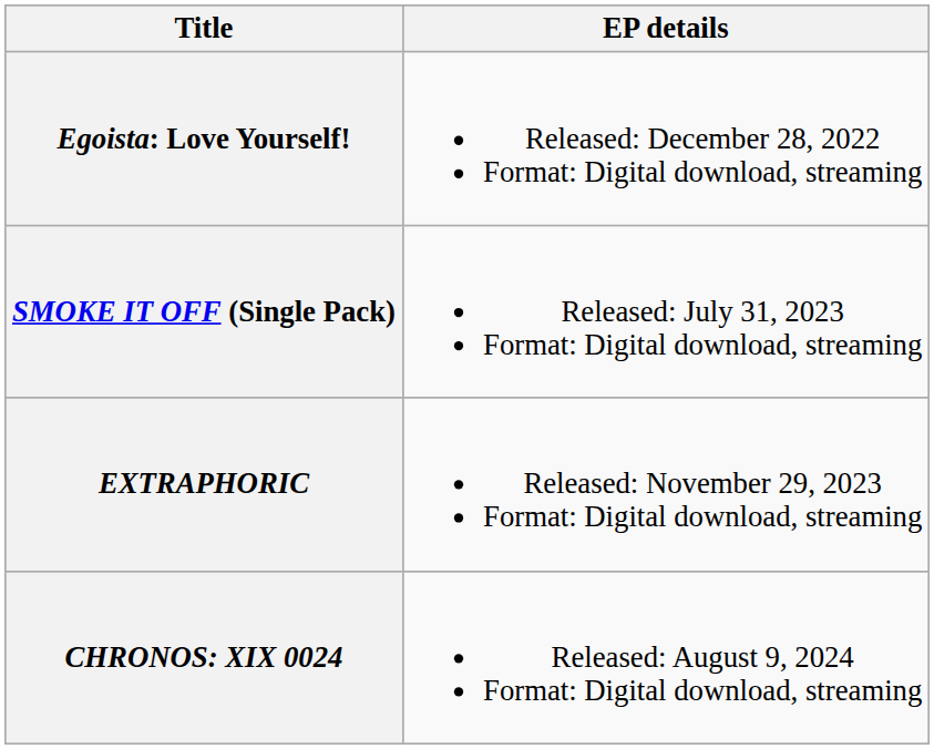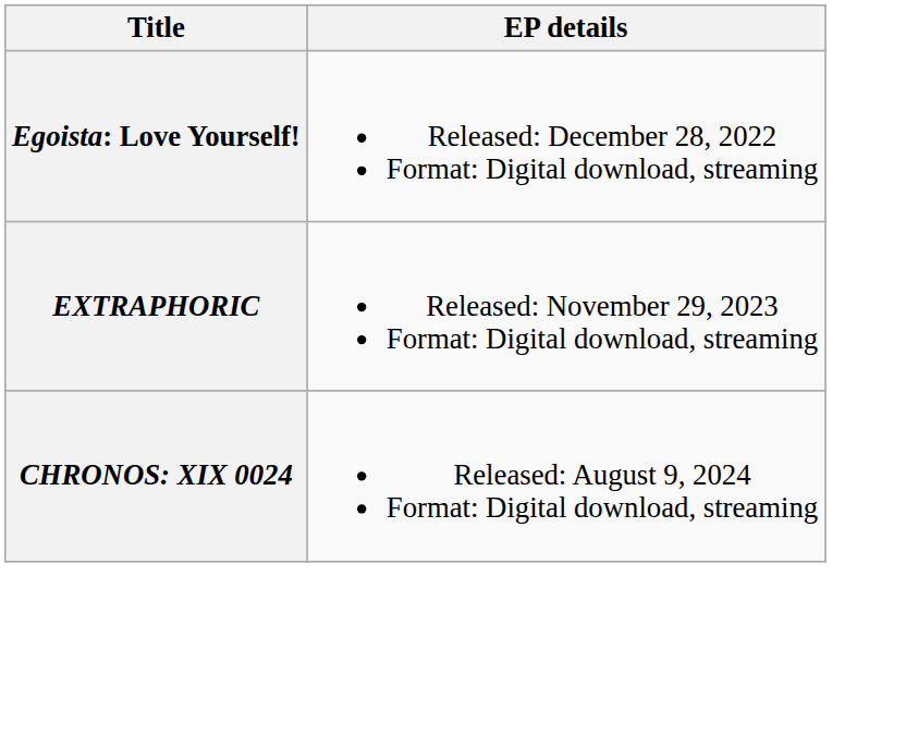 <table class="wikitable plainrowheaders" style="text-align:center;">
 <tr>
 <th>Title</th>
 <th>EP details</th>
 </tr>
 <tr>
 <th scope="row"><em>Egoista</em>: Love Yourself!</th>
 <td><br><ul><li>Released: December 28, 2022</li><li>Format: Digital download, streaming</li></ul></td>
 </tr>
 <tr>
-<th scope="row"><em><a href='#'>SMOKE IT OFF</a></em> (Single Pack)</th>
-<td><br><ul><li>Released: July 31, 2023</li><li>Format: Digital download, streaming</li></ul></td>
-</tr>
-<tr>
 <th scope="row"><em>EXTRAPHORIC</em></th>
 <td><br><ul><li>Released: November 29, 2023</li><li>Format: Digital download, streaming</li></ul></td>
 </tr>
 <tr>
 <th scope="row"><em>CHRONOS: XIX 0024</em></th>
 <td><br><ul><li>Released: August 9, 2024</li><li>Format: Digital download, streaming</li></ul></td>
 </tr>
 </table>
